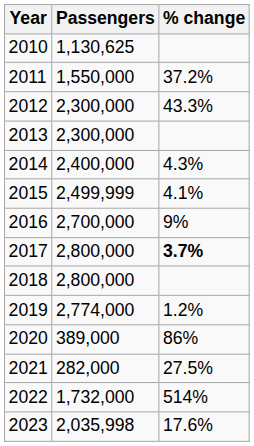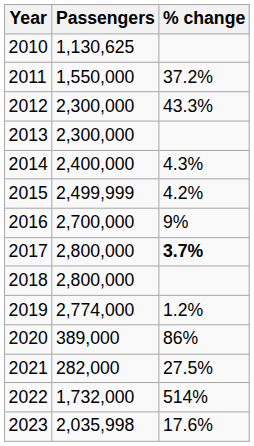 <table class="wikitable" style="font-size: 105%">
 <tr>
 <th>Year</th>
 <th>Passengers</th>
 <th>% change</th>
 </tr>
 <tr>
 <td>2010</td>
 <td>1,130,625</td>
 <td></td>
 </tr>
 <tr>
 <td>2011</td>
 <td>1,550,000</td>
 <td> 37.2%</td>
 </tr>
 <tr>
 <td>2012</td>
 <td>2,300,000</td>
 <td> 43.3%</td>
 </tr>
 <tr>
 <td>2013</td>
 <td>2,300,000</td>
 <td></td>
 </tr>
 <tr>
 <td>2014</td>
 <td>2,400,000</td>
 <td> 4.3%</td>
 </tr>
 <tr>
 <td>2015</td>
 <td>2,499,999</td>
-<td> 4.1%</td>
+<td> 4.2%</td>
 </tr>
 <tr>
 <td>2016</td>
 <td>2,700,000</td>
 <td> 9%</td>
 </tr>
 <tr>
 <td>2017</td>
 <td>2,800,000</td>
 <td><strong> 3.7%</strong></td>
 </tr>
 <tr>
 <td>2018</td>
 <td>2,800,000</td>
 <td></td>
 </tr>
 <tr>
 <td>2019</td>
 <td>2,774,000</td>
 <td> 1.2%</td>
 </tr>
 <tr>
 <td>2020</td>
 <td>389,000</td>
 <td> 86%</td>
 </tr>
 <tr>
 <td>2021</td>
 <td>282,000</td>
 <td> 27.5%</td>
 </tr>
 <tr>
 <td>2022</td>
 <td>1,732,000</td>
 <td> 514%</td>
 </tr>
 <tr>
 <td>2023</td>
 <td>2,035,998</td>
 <td> 17.6%</td>
 </tr>
 </table>
